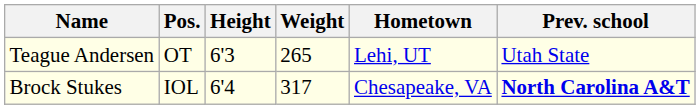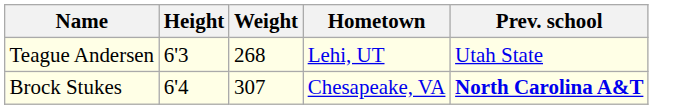 <table class="wikitable sortable">
 <tr>
 <th>Name</th>
-<th>Pos.</th>
 <th>Height</th>
 <th>Weight</th>
 <th>Hometown</th>
 <th class="unsortable">Prev. school</th>
 </tr>
 <tr style="background:#FFFFE6;">
 <td>Teague Andersen</td>
-<td>OT</td>
 <td>6'3</td>
-<td>265</td>
+<td>268</td>
 <td><a href='#'>Lehi, UT</a></td>
 <td><a href='#'>Utah State</a></td>
 </tr>
 <tr style="background:#FFFFE6;">
 <td>Brock Stukes</td>
-<td>IOL</td>
 <td>6'4</td>
-<td>317</td>
+<td>307</td>
 <td><a href='#'>Chesapeake, VA</a></td>
 <td><strong><a href='#'>North Carolina A&T</a></strong></td>
 </tr>
 </table>
